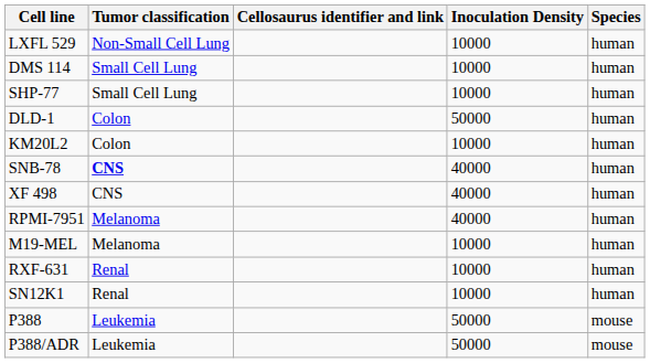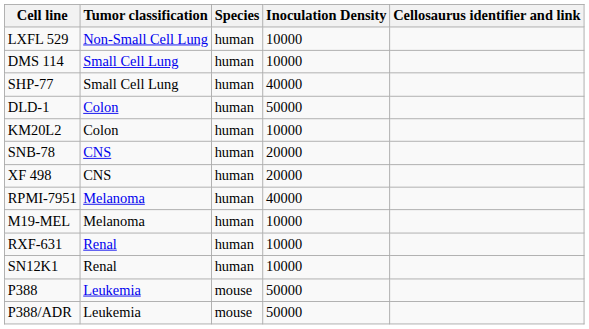 <table class="wikitable sortable">
 <tr>
 <th>Cell line</th>
 <th>Tumor classification</th>
+<th>Species</th>
+<th>Inoculation Density</th>
 <th>Cellosaurus identifier and link</th>
-<th>Inoculation Density</th>
-<th>Species</th>
 </tr>
 <tr>
 <td>LXFL 529</td>
 <td><a href='#'>Non-Small Cell Lung</a></td>
+<td>human</td>
+<td>10000</td>
 <td></td>
-<td>10000</td>
-<td>human</td>
 </tr>
 <tr>
 <td>DMS 114</td>
 <td><a href='#'>Small Cell Lung</a></td>
+<td>human</td>
+<td>10000</td>
 <td></td>
-<td>10000</td>
-<td>human</td>
 </tr>
 <tr>
 <td>SHP-77</td>
 <td>Small Cell Lung</td>
+<td>human</td>
+<td>40000</td>
 <td></td>
-<td>10000</td>
-<td>human</td>
 </tr>
 <tr>
 <td>DLD-1</td>
 <td><a href='#'>Colon</a></td>
+<td>human</td>
+<td>50000</td>
 <td></td>
-<td>50000</td>
-<td>human</td>
 </tr>
 <tr>
 <td>KM20L2</td>
 <td>Colon</td>
+<td>human</td>
+<td>10000</td>
 <td></td>
-<td>10000</td>
-<td>human</td>
 </tr>
 <tr>
 <td>SNB-78</td>
-<td><strong><a href='#'>CNS</a></strong></td>
+<td><a href='#'>CNS</a></td>
+<td>human</td>
+<td>20000</td>
 <td></td>
-<td>40000</td>
-<td>human</td>
 </tr>
 <tr>
 <td>XF 498</td>
 <td>CNS</td>
+<td>human</td>
+<td>20000</td>
 <td></td>
-<td>40000</td>
-<td>human</td>
 </tr>
 <tr id = "RPMI-7951">
 <td>RPMI-7951</td>
 <td><a href='#'>Melanoma</a></td>
+<td>human</td>
+<td>40000</td>
 <td></td>
-<td>40000</td>
-<td>human</td>
 </tr>
 <tr>
 <td>M19-MEL</td>
 <td>Melanoma</td>
+<td>human</td>
+<td>10000</td>
 <td></td>
-<td>10000</td>
-<td>human</td>
 </tr>
 <tr>
 <td>RXF-631</td>
 <td><a href='#'>Renal</a></td>
+<td>human</td>
+<td>10000</td>
 <td></td>
-<td>10000</td>
-<td>human</td>
 </tr>
 <tr>
 <td>SN12K1</td>
 <td>Renal</td>
+<td>human</td>
+<td>10000</td>
 <td></td>
-<td>10000</td>
-<td>human</td>
 </tr>
 <tr id = "P388">
 <td>P388</td>
 <td><a href='#'>Leukemia</a></td>
+<td>mouse</td>
+<td>50000</td>
 <td></td>
-<td>50000</td>
-<td>mouse</td>
 </tr>
 <tr>
 <td>P388/ADR</td>
 <td>Leukemia</td>
+<td>mouse</td>
+<td>50000</td>
 <td></td>
-<td>50000</td>
-<td>mouse</td>
 </tr>
 </table>
